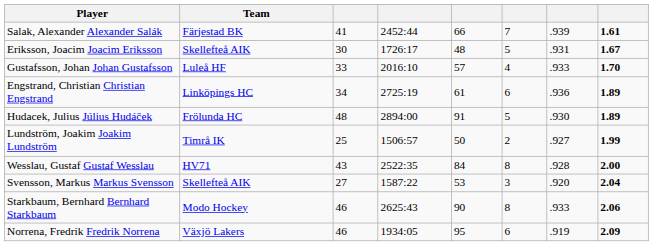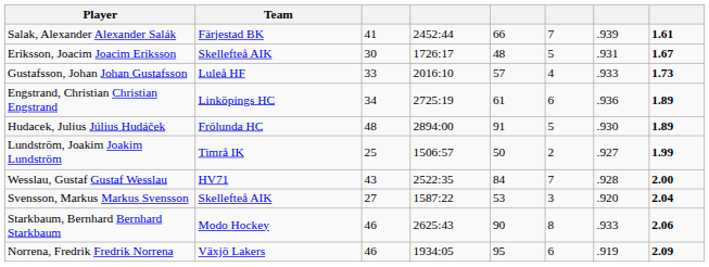 <table class="wikitable sortable">
 <tr>
 <th style="width: 15em;">Player</th>
 <th style="width: 13em;">Team</th>
 <th style="width: 3.5em;"></th>
 <th style="width: 6em;"></th>
 <th style="width: 4em;"></th>
 <th style="width: 3.5em;"></th>
 <th style="width: 4em;"></th>
 <th style="width: 4em;"></th>
 </tr>
 <tr>
 <td><span>Salak, Alexander</span> <a href='#'>Alexander Salák</a></td>
 <td><a href='#'>Färjestad BK</a></td>
 <td>41</td>
 <td>2452:44</td>
 <td>66</td>
 <td>7</td>
 <td>.939</td>
 <td><strong>1.61</strong></td>
 </tr>
 <tr>
 <td><span>Eriksson, Joacim</span> <a href='#'>Joacim Eriksson</a></td>
 <td><a href='#'>Skellefteå AIK</a></td>
 <td>30</td>
 <td>1726:17</td>
 <td>48</td>
 <td>5</td>
 <td>.931</td>
 <td><strong>1.67</strong></td>
 </tr>
 <tr>
 <td><span>Gustafsson, Johan</span> <a href='#'>Johan Gustafsson</a></td>
 <td><a href='#'>Luleå HF</a></td>
 <td>33</td>
 <td>2016:10</td>
 <td>57</td>
 <td>4</td>
 <td>.933</td>
-<td><strong>1.70</strong></td>
+<td><strong>1.73</strong></td>
 </tr>
 <tr>
 <td><span>Engstrand, Christian</span> <a href='#'>Christian Engstrand</a></td>
 <td><a href='#'>Linköpings HC</a></td>
 <td>34</td>
 <td>2725:19</td>
 <td>61</td>
 <td>6</td>
 <td>.936</td>
 <td><strong>1.89</strong></td>
 </tr>
 <tr>
 <td><span>Hudacek, Julius</span> <a href='#'>Július Hudáček</a></td>
 <td><a href='#'>Frölunda HC</a></td>
 <td>48</td>
 <td>2894:00</td>
 <td>91</td>
 <td>5</td>
 <td>.930</td>
 <td><strong>1.89</strong></td>
 </tr>
 <tr>
 <td><span>Lundström, Joakim</span> <a href='#'>Joakim Lundström</a></td>
 <td><a href='#'>Timrå IK</a></td>
 <td>25</td>
 <td>1506:57</td>
 <td>50</td>
 <td>2</td>
 <td>.927</td>
 <td><strong>1.99</strong></td>
 </tr>
 <tr>
 <td><span>Wesslau, Gustaf</span> <a href='#'>Gustaf Wesslau</a></td>
 <td><a href='#'>HV71</a></td>
 <td>43</td>
 <td>2522:35</td>
 <td>84</td>
-<td>8</td>
+<td>7</td>
 <td>.928</td>
 <td><strong>2.00</strong></td>
 </tr>
 <tr>
 <td><span>Svensson, Markus</span> <a href='#'>Markus Svensson</a></td>
 <td><a href='#'>Skellefteå AIK</a></td>
 <td>27</td>
 <td>1587:22</td>
 <td>53</td>
 <td>3</td>
 <td>.920</td>
 <td><strong>2.04</strong></td>
 </tr>
 <tr>
 <td><span>Starkbaum, Bernhard</span> <a href='#'>Bernhard Starkbaum</a></td>
 <td><a href='#'>Modo Hockey</a></td>
 <td>46</td>
 <td>2625:43</td>
 <td>90</td>
 <td>8</td>
 <td>.933</td>
 <td><strong>2.06</strong></td>
 </tr>
 <tr>
 <td><span>Norrena, Fredrik</span> <a href='#'>Fredrik Norrena</a></td>
 <td><a href='#'>Växjö Lakers</a></td>
 <td>46</td>
 <td>1934:05</td>
 <td>95</td>
 <td>6</td>
 <td>.919</td>
 <td><strong>2.09</strong></td>
 </tr>
 </table>
